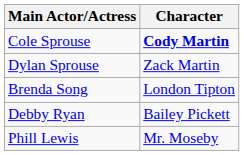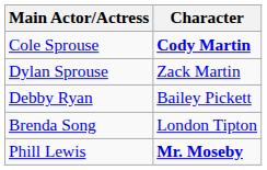 <table class="wikitable">
 <tr>
 <th>Main Actor/Actress</th>
 <th>Character</th>
 </tr>
 <tr>
 <td><a href='#'>Cole Sprouse</a></td>
 <td><strong><a href='#'>Cody Martin</a></strong></td>
 </tr>
 <tr>
 <td><a href='#'>Dylan Sprouse</a></td>
 <td><a href='#'>Zack Martin</a></td>
 </tr>
 <tr>
+<td><a href='#'>Debby Ryan</a></td>
+<td><a href='#'>Bailey Pickett</a></td>
+</tr>
+<tr>
 <td><a href='#'>Brenda Song</a></td>
 <td><a href='#'>London Tipton</a></td>
 </tr>
 <tr>
-<td><a href='#'>Debby Ryan</a></td>
-<td><a href='#'>Bailey Pickett</a></td>
-</tr>
-<tr>
 <td><a href='#'>Phill Lewis</a></td>
-<td><a href='#'>Mr. Moseby</a></td>
+<td><strong><a href='#'>Mr. Moseby</a></strong></td>
 </tr>
 </table>
